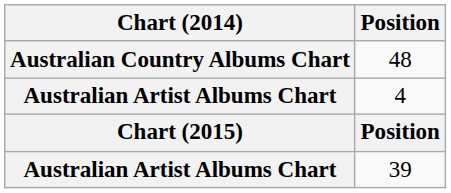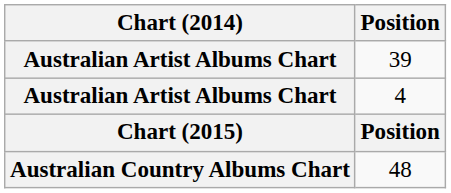 <table class="wikitable sortable plainrowheaders" style="text-align:center">
 <tr>
 <th scope="col">Chart (2014)</th>
 <th scope="col">Position</th>
 </tr>
 <tr>
-<th scope="row">Australian Country Albums Chart</th>
-<td>48</td>
+<th scope="row">Australian Artist Albums Chart</th>
+<td>39</td>
 </tr>
 <tr>
 <th scope="row">Australian Artist Albums Chart</th>
 <td>4</td>
 </tr>
 <tr>
 <th scope="col">Chart (2015)</th>
 <th scope="col">Position</th>
 </tr>
 <tr>
-<th scope="row">Australian Artist Albums Chart</th>
-<td>39</td>
+<th scope="row">Australian Country Albums Chart</th>
+<td>48</td>
 </tr>
 </table>
